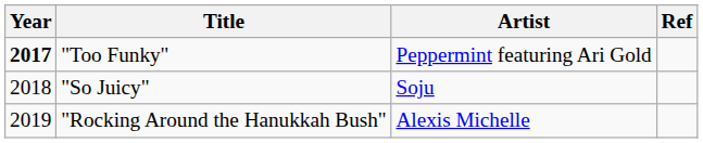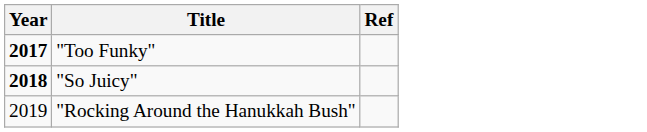 <table class="wikitable plainrowheaders" style="text-align:left;">
 <tr>
 <th>Year</th>
 <th>Title</th>
-<th>Artist</th>
 <th>Ref</th>
 </tr>
 <tr>
 <td><strong>2017</strong></td>
 <td>"Too Funky"</td>
-<td><a href='#'>Peppermint</a> featuring Ari Gold</td>
 <td></td>
 </tr>
 <tr>
-<td>2018</td>
+<td><strong>2018</strong></td>
 <td>"So Juicy"</td>
-<td><a href='#'>Soju</a></td>
 <td></td>
 </tr>
 <tr>
 <td>2019</td>
 <td>"Rocking Around the Hanukkah Bush"</td>
-<td><a href='#'>Alexis Michelle</a></td>
 <td></td>
 </tr>
 </table>
